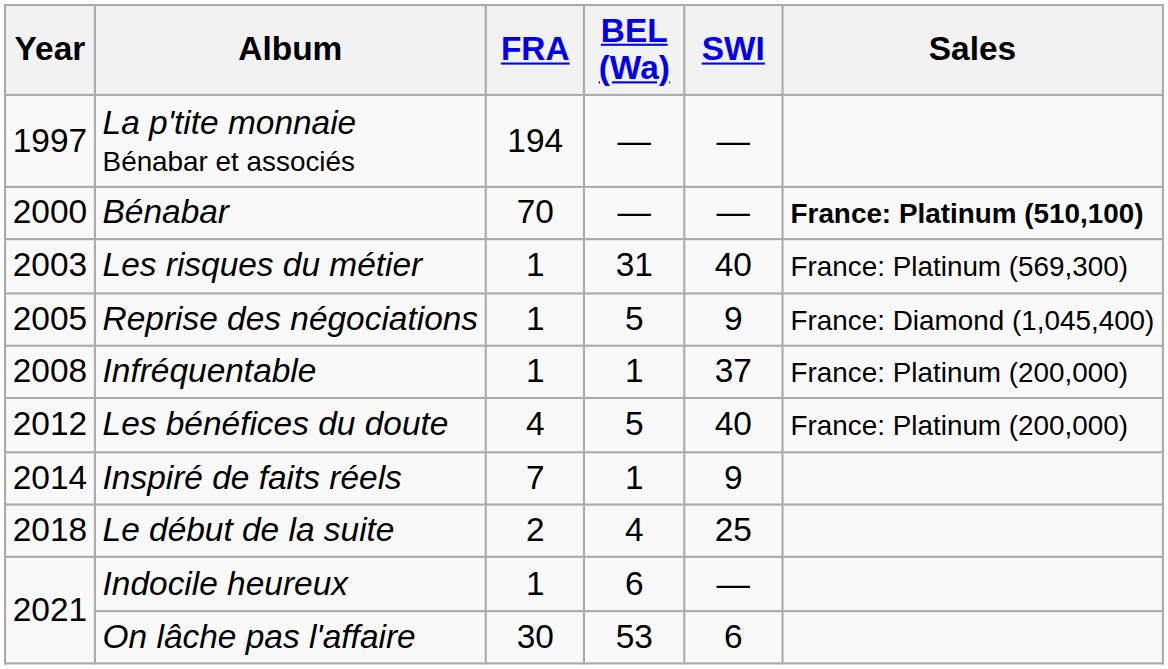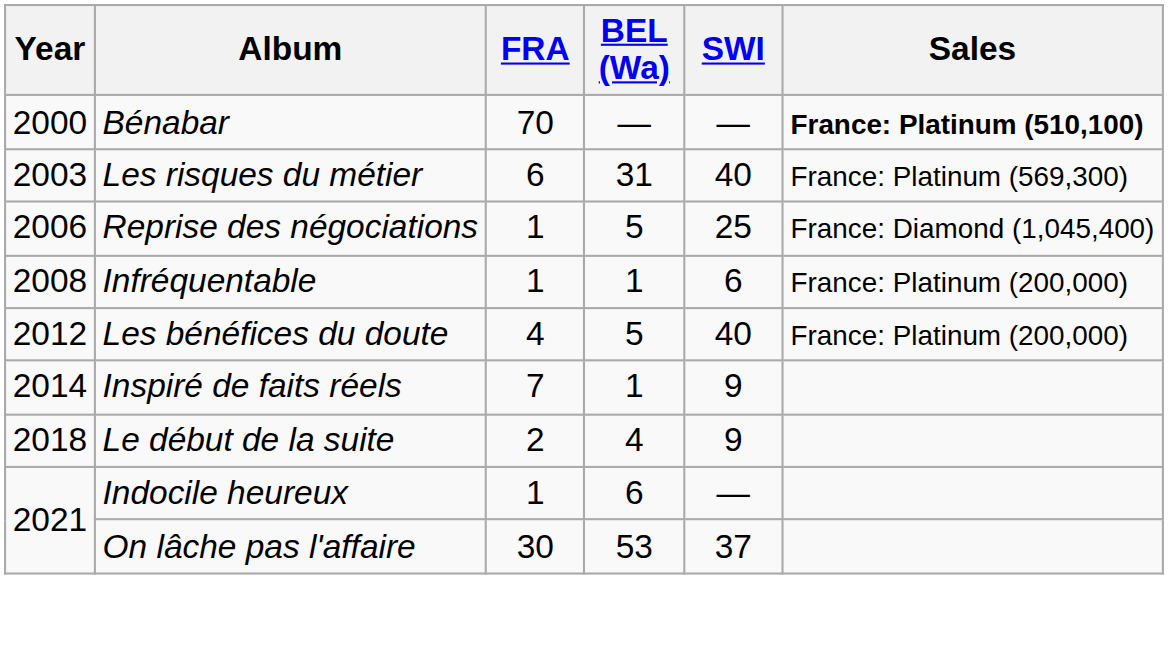 <table class="wikitable">
 <tr>
 <th>Year</th>
 <th>Album</th>
 <th width="40"><a href='#'>FRA</a><br></th>
 <th width="40"><a href='#'>BEL<br>(Wa)</a><br></th>
 <th width="40"><a href='#'>SWI</a><br></th>
 <th>Sales <br></th>
-</tr>
-<tr>
-<td>1997</td>
-<td><em>La p'tite monnaie</em> <br><small>Bénabar et associés</small></td>
-<td style="text-align:center;">194</td>
-<td style="text-align:center;">—</td>
-<td style="text-align:center;">—</td>
-<td><small></small></td>
 </tr>
 <tr>
 <td>2000</td>
 <td><em>Bénabar</em></td>
 <td style="text-align:center;">70</td>
 <td style="text-align:center;">—</td>
 <td style="text-align:center;">—</td>
 <td><strong><small>France: Platinum (510,100)</small></strong></td>
 </tr>
 <tr>
 <td>2003</td>
 <td><em>Les risques du métier</em></td>
-<td style="text-align:center;">1</td>
+<td style="text-align:center;">6</td>
 <td style="text-align:center;">31</td>
 <td style="text-align:center;">40</td>
 <td><small>France: Platinum (569,300)</small></td>
 </tr>
 <tr>
-<td>2005</td>
+<td>2006</td>
 <td><em>Reprise des négociations</em></td>
 <td style="text-align:center;">1</td>
 <td style="text-align:center;">5</td>
-<td style="text-align:center;">9</td>
+<td style="text-align:center;">25</td>
 <td><small>France: Diamond (1,045,400)</small></td>
 </tr>
 <tr>
 <td>2008</td>
 <td><em>Infréquentable</em></td>
 <td style="text-align:center;">1</td>
 <td style="text-align:center;">1</td>
-<td style="text-align:center;">37</td>
+<td style="text-align:center;">6</td>
 <td><small>France: Platinum (200,000)</small></td>
 </tr>
 <tr>
 <td>2012</td>
 <td><em>Les bénéfices du doute</em></td>
 <td style="text-align:center;">4</td>
 <td style="text-align:center;">5</td>
 <td style="text-align:center;">40</td>
 <td><small>France: Platinum (200,000)</small></td>
 </tr>
 <tr>
 <td>2014</td>
 <td><em>Inspiré de faits réels</em></td>
 <td style="text-align:center;">7</td>
 <td style="text-align:center;">1</td>
 <td style="text-align:center;">9</td>
 <td></td>
 </tr>
 <tr>
 <td>2018</td>
 <td><em>Le début de la suite</em></td>
 <td style="text-align:center;">2</td>
 <td style="text-align:center;">4</td>
-<td style="text-align:center;">25</td>
+<td style="text-align:center;">9</td>
 <td></td>
 </tr>
 <tr>
 <td rowspan="2">2021</td>
 <td><em>Indocile heureux</em></td>
 <td style="text-align:center;">1</td>
 <td style="text-align:center;">6</td>
 <td style="text-align:center;">—</td>
 <td></td>
 </tr>
 <tr>
 <td><em>On lâche pas l'affaire</em></td>
 <td style="text-align:center;">30<br></td>
 <td style="text-align:center;">53</td>
-<td style="text-align:center;">6</td>
+<td style="text-align:center;">37</td>
 <td></td>
 </tr>
 </table>
